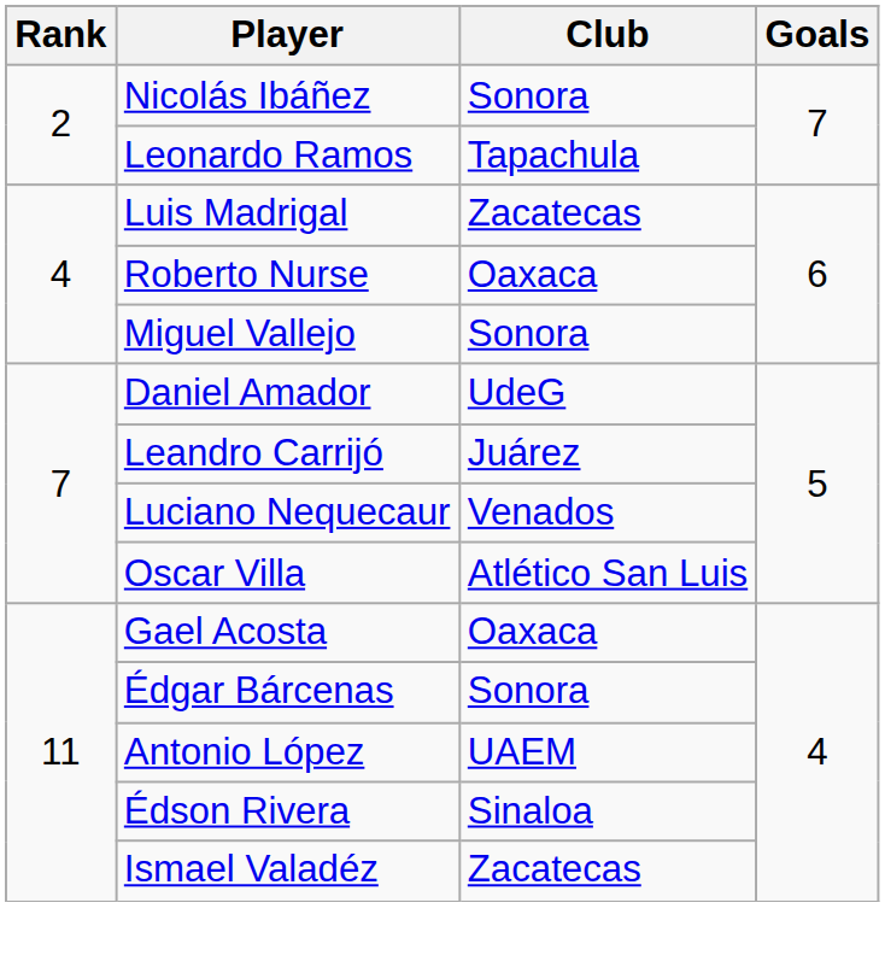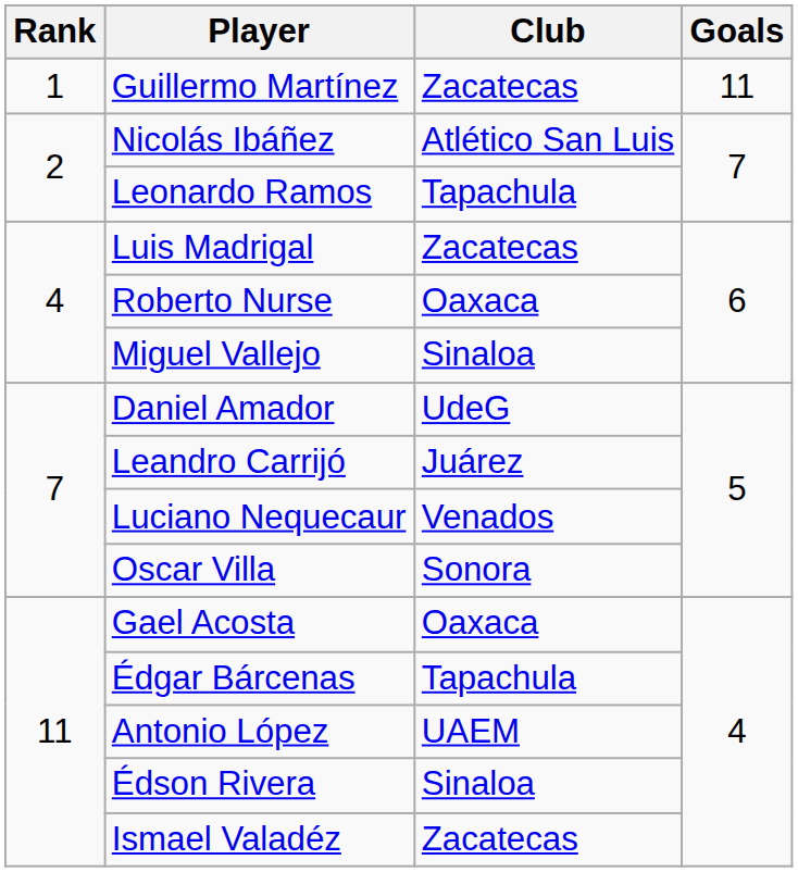 <table class="wikitable">
 <tr>
 <th>Rank</th>
 <th>Player</th>
 <th>Club</th>
 <th>Goals</th>
 </tr>
 <tr>
+<td align=center rowspan=1>1</td>
+<td> <a href='#'>Guillermo Martínez</a></td>
+<td><a href='#'>Zacatecas</a></td>
+<td align=center rowspan=1>11</td>
+</tr>
+<tr>
 <td align=center rowspan=2>2</td>
 <td> <a href='#'>Nicolás Ibáñez</a></td>
-<td><a href='#'>Sonora</a></td>
+<td><a href='#'>Atlético San Luis</a></td>
 <td align=center rowspan=2>7</td>
 </tr>
 <tr>
 <td> <a href='#'>Leonardo Ramos</a></td>
 <td><a href='#'>Tapachula</a></td>
 </tr>
 <tr>
 <td align=center rowspan=3>4</td>
 <td> <a href='#'>Luis Madrigal</a></td>
 <td><a href='#'>Zacatecas</a></td>
 <td align=center rowspan=3>6</td>
 </tr>
 <tr>
 <td> <a href='#'>Roberto Nurse</a></td>
 <td><a href='#'>Oaxaca</a></td>
 </tr>
 <tr>
 <td> <a href='#'>Miguel Vallejo</a></td>
-<td><a href='#'>Sonora</a></td>
+<td><a href='#'>Sinaloa</a></td>
 </tr>
 <tr>
 <td align=center rowspan=4>7</td>
 <td> <a href='#'>Daniel Amador</a></td>
 <td><a href='#'>UdeG</a></td>
 <td align=center rowspan=4>5</td>
 </tr>
 <tr>
 <td> <a href='#'>Leandro Carrijó</a></td>
 <td><a href='#'>Juárez</a></td>
 </tr>
 <tr>
 <td> <a href='#'>Luciano Nequecaur</a></td>
 <td><a href='#'>Venados</a></td>
 </tr>
 <tr>
 <td> <a href='#'>Oscar Villa</a></td>
-<td><a href='#'>Atlético San Luis</a></td>
+<td><a href='#'>Sonora</a></td>
 </tr>
 <tr>
 <td align=center rowspan=5>11</td>
 <td> <a href='#'>Gael Acosta</a></td>
 <td><a href='#'>Oaxaca</a></td>
 <td align=center rowspan=5>4</td>
 </tr>
 <tr>
 <td> <a href='#'>Édgar Bárcenas</a></td>
-<td><a href='#'>Sonora</a></td>
+<td><a href='#'>Tapachula</a></td>
 </tr>
 <tr>
 <td> <a href='#'>Antonio López</a></td>
 <td><a href='#'>UAEM</a></td>
 </tr>
 <tr>
 <td> <a href='#'>Édson Rivera</a></td>
 <td><a href='#'>Sinaloa</a></td>
 </tr>
 <tr>
 <td> <a href='#'>Ismael Valadéz</a></td>
 <td><a href='#'>Zacatecas</a></td>
 </tr>
 </table>
